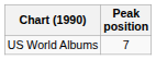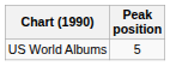 <table class="wikitable">
 <tr>
 <th>Chart (1990)</th>
 <th>Peak<br>position</th>
 </tr>
 <tr>
 <td>US World Albums</td>
-<td align="center">7</td>
+<td align="center">5</td>
 </tr>
 </table>
